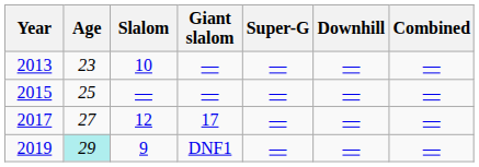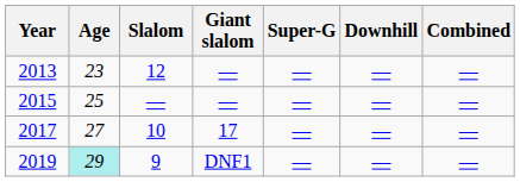 <table class=wikitable style="text-align:center">
 <tr>
 <th>  Year  </th>
 <th> Age </th>
 <th> Slalom </th>
 <th>Giant<br> slalom </th>
 <th>Super-G</th>
 <th>Downhill</th>
 <th>Combined</th>
 </tr>
 <tr>
 <td><a href='#'>2013</a></td>
 <td><em>23</em></td>
-<td><a href='#'>10</a></td>
+<td><a href='#'>12</a></td>
 <td><a href='#'>—</a></td>
 <td><a href='#'>—</a></td>
 <td><a href='#'>—</a></td>
 <td><a href='#'>—</a></td>
 </tr>
 <tr>
 <td><a href='#'>2015</a></td>
 <td><em>25</em></td>
 <td><a href='#'>—</a></td>
 <td><a href='#'>—</a></td>
 <td><a href='#'>—</a></td>
 <td><a href='#'>—</a></td>
 <td><a href='#'>—</a></td>
 </tr>
 <tr>
 <td><a href='#'>2017</a></td>
 <td><em>27</em></td>
-<td><a href='#'>12</a></td>
+<td><a href='#'>10</a></td>
 <td><a href='#'>17</a></td>
 <td><a href='#'>—</a></td>
 <td><a href='#'>—</a></td>
 <td><a href='#'>—</a></td>
 </tr>
 <tr>
 <td><a href='#'>2019</a></td>
 <td style="background: paleturquoise;"><em>29</em></td>
 <td><a href='#'>9</a></td>
 <td><a href='#'>DNF1</a></td>
 <td><a href='#'>—</a></td>
 <td><a href='#'>—</a></td>
 <td><a href='#'>—</a></td>
 </tr>
 </table>
